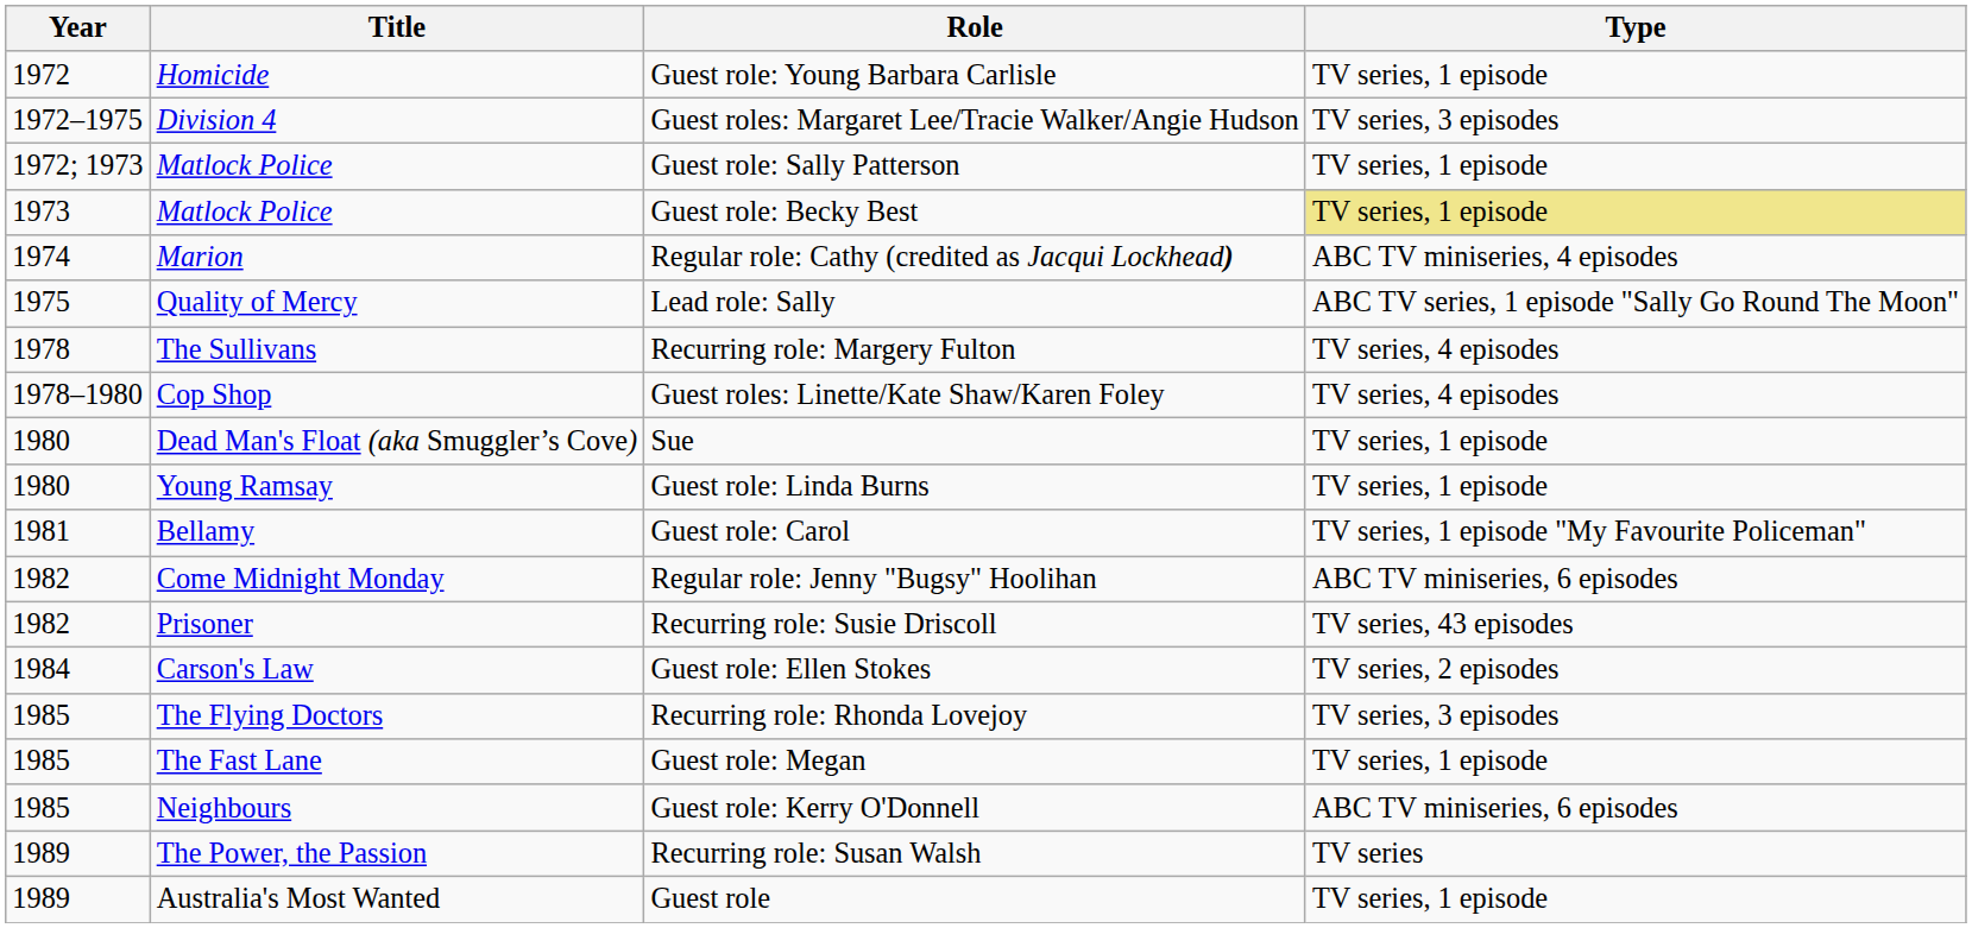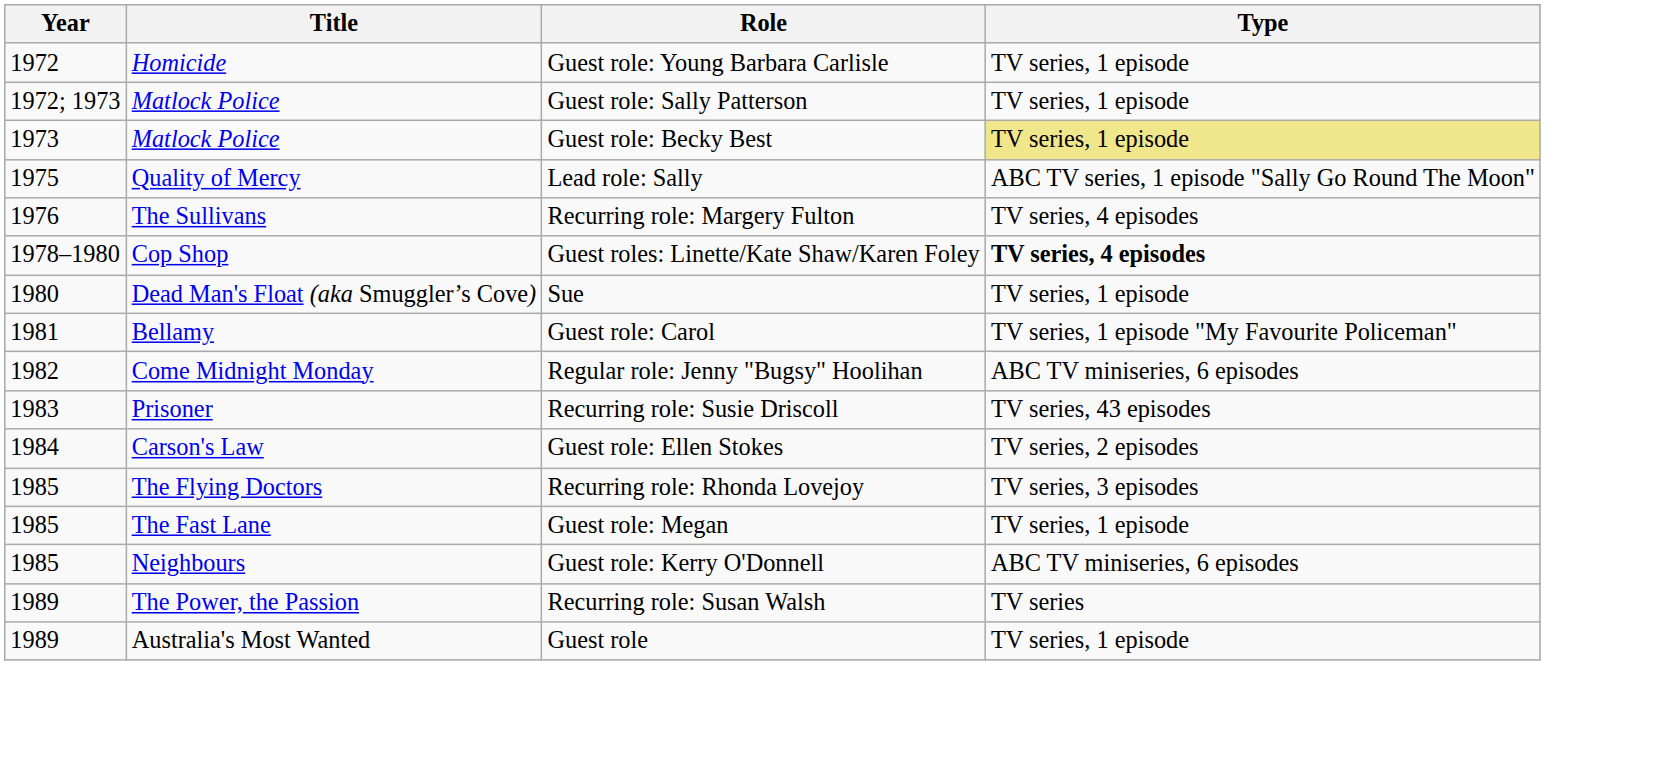 <table class="wikitable">
 <tr>
 <th>Year</th>
 <th>Title</th>
 <th>Role</th>
 <th>Type</th>
 </tr>
 <tr>
 <td>1972</td>
 <td><em><a href='#'>Homicide</a></em></td>
 <td>Guest role: Young Barbara Carlisle</td>
 <td>TV series, 1 episode</td>
 </tr>
 <tr>
-<td>1972–1975</td>
-<td><em><a href='#'>Division 4</a></em></td>
-<td>Guest roles: Margaret Lee/Tracie Walker/Angie Hudson</td>
-<td>TV series, 3 episodes</td>
-</tr>
-<tr>
 <td>1972; 1973</td>
 <td><em><a href='#'>Matlock Police</a></em></td>
 <td>Guest role: Sally Patterson</td>
 <td>TV series, 1 episode</td>
 </tr>
 <tr>
 <td>1973</td>
 <td><em><a href='#'>Matlock Police</a></em></td>
 <td>Guest role: Becky Best</td>
 <td style="background: khaki;">TV series, 1 episode</td>
 </tr>
 <tr>
-<td>1974</td>
-<td><em><a href='#'>Marion</a></em></td>
-<td>Regular role: Cathy (credited as <em>Jacqui Lockhead<strong>)</td>
-<td>ABC TV miniseries, 4 episodes</td>
-</tr>
-<tr>
 <td>1975</td>
 <td></em><a href='#'>Quality of Mercy</a><em></td>
 <td>Lead role: Sally</td>
 <td>ABC TV series, 1 episode "Sally Go Round The Moon"</td>
 </tr>
 <tr>
-<td>1978</td>
+<td>1976</td>
 <td></em><a href='#'>The Sullivans</a><em></td>
 <td>Recurring role: Margery Fulton</td>
 <td>TV series, 4 episodes</td>
 </tr>
 <tr>
 <td>1978–1980</td>
 <td></em><a href='#'>Cop Shop</a><em></td>
 <td>Guest roles: Linette/Kate Shaw/Karen Foley</td>
-<td>TV series, 4 episodes</td>
+<td><strong>TV series, 4 episodes</strong></td>
 </tr>
 <tr>
 <td>1980</td>
 <td></em><a href='#'>Dead Man's Float</a><em> (aka </em>Smuggler’s Cove<em>)</td>
 <td>Sue</td>
-<td>TV series, 1 episode</td>
-</tr>
-<tr>
-<td>1980</td>
-<td></em><a href='#'>Young Ramsay</a><em></td>
-<td>Guest role: Linda Burns</td>
 <td>TV series, 1 episode</td>
 </tr>
 <tr>
 <td>1981</td>
 <td></em><a href='#'>Bellamy</a><em></td>
 <td>Guest role: Carol</td>
 <td>TV series, 1 episode "My Favourite Policeman"</td>
 </tr>
 <tr>
 <td>1982</td>
 <td></em><a href='#'>Come Midnight Monday</a><em></td>
 <td>Regular role: Jenny "Bugsy" Hoolihan</td>
 <td>ABC TV miniseries, 6 episodes</td>
 </tr>
 <tr>
-<td>1982</td>
+<td>1983</td>
 <td></em><a href='#'>Prisoner</a><em></td>
 <td>Recurring role: Susie Driscoll</td>
 <td>TV series, 43 episodes</td>
 </tr>
 <tr>
 <td>1984</td>
 <td></em><a href='#'>Carson's Law</a><em></td>
 <td>Guest role: Ellen Stokes</td>
 <td>TV series, 2 episodes</td>
 </tr>
 <tr>
 <td>1985</td>
 <td></em><a href='#'>The Flying Doctors</a><em></td>
 <td>Recurring role: Rhonda Lovejoy</td>
 <td>TV series, 3 episodes</td>
 </tr>
 <tr>
 <td>1985</td>
 <td></em><a href='#'>The Fast Lane</a><em></td>
 <td>Guest role: Megan</td>
 <td>TV series, 1 episode</td>
 </tr>
 <tr>
 <td>1985</td>
 <td></em><a href='#'>Neighbours</a><em></td>
 <td>Guest role: Kerry O'Donnell</td>
 <td>ABC TV miniseries, 6 episodes</td>
 </tr>
 <tr>
 <td>1989</td>
 <td></em><a href='#'>The Power, the Passion</a><em></td>
 <td>Recurring role: Susan Walsh</td>
 <td>TV series</td>
 </tr>
 <tr>
 <td>1989</td>
 <td></em>Australia's Most Wanted<em></td>
 <td>Guest role</td>
 <td>TV series, 1 episode</td>
 </tr>
 </table>
